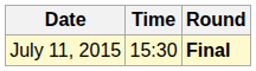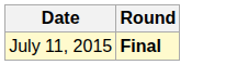 <table class="wikitable">
 <tr>
 <th>Date</th>
-<th>Time</th>
 <th>Round</th>
 </tr>
 <tr style=background:lemonchiffon>
 <td>July 11, 2015</td>
-<td>15:30</td>
 <td><strong>Final</strong></td>
 </tr>
 </table>
